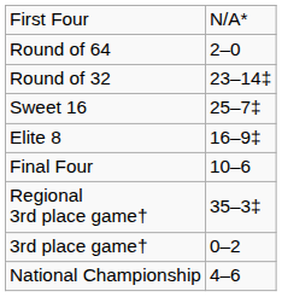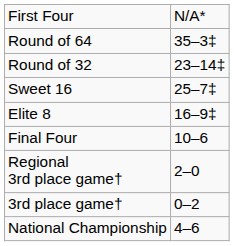 <table class="wikitable">
 <tr>
 <td>First Four</td>
 <td>N/A*</td>
 </tr>
 <tr>
 <td>Round of 64</td>
-<td>2–0</td>
+<td>35–3‡</td>
 </tr>
 <tr>
 <td>Round of 32</td>
 <td>23–14‡</td>
 </tr>
 <tr>
 <td>Sweet 16</td>
 <td>25–7‡</td>
 </tr>
 <tr>
 <td>Elite 8</td>
 <td>16–9‡</td>
 </tr>
 <tr>
 <td>Final Four</td>
 <td>10–6</td>
 </tr>
 <tr>
 <td>Regional<br>3rd place game†</td>
-<td>35–3‡</td>
+<td>2–0</td>
 </tr>
 <tr>
 <td>3rd place game†</td>
 <td>0–2</td>
 </tr>
 <tr>
 <td>National Championship</td>
 <td>4–6</td>
 </tr>
 </table>
